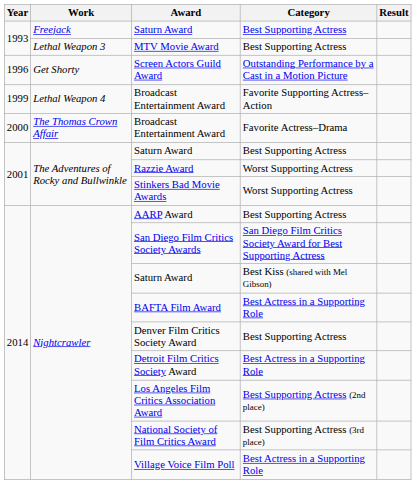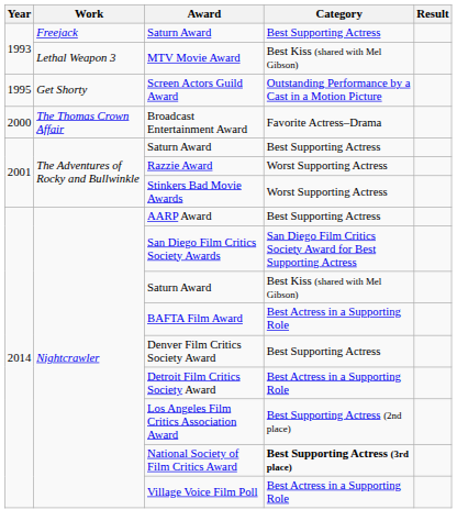 <table class="wikitable sortable">
 <tr>
 <th>Year</th>
 <th>Work</th>
 <th>Award</th>
 <th>Category</th>
 <th class="unsortable">Result</th>
 </tr>
 <tr>
 <td rowspan="2">1993</td>
 <td><em><a href='#'>Freejack</a></em></td>
 <td><a href='#'>Saturn Award</a></td>
 <td><a href='#'>Best Supporting Actress</a></td>
 <td></td>
 </tr>
 <tr>
 <td><em>Lethal Weapon 3</em></td>
 <td><a href='#'>MTV Movie Award</a></td>
-<td>Best Supporting Actress</td>
+<td>Best Kiss <small>(shared with Mel Gibson)</small></td>
 <td></td>
 </tr>
 <tr>
-<td>1996</td>
+<td>1995</td>
 <td><em>Get Shorty</em></td>
 <td><a href='#'>Screen Actors Guild Award</a></td>
 <td><a href='#'>Outstanding Performance by a Cast in a Motion Picture</a></td>
-<td></td>
-</tr>
-<tr>
-<td>1999</td>
-<td><em>Lethal Weapon 4</em></td>
-<td>Broadcast Entertainment Award</td>
-<td>Favorite Supporting Actress–Action</td>
 <td></td>
 </tr>
 <tr>
 <td>2000</td>
 <td><em><a href='#'>The Thomas Crown Affair</a></em></td>
 <td>Broadcast Entertainment Award</td>
 <td>Favorite Actress–Drama</td>
 <td></td>
 </tr>
 <tr>
 <td rowspan="3">2001</td>
 <td rowspan="3"><em>The Adventures of Rocky and Bullwinkle</em></td>
 <td>Saturn Award</td>
 <td>Best Supporting Actress</td>
 <td></td>
 </tr>
 <tr>
 <td><a href='#'>Razzie Award</a></td>
 <td>Worst Supporting Actress</td>
 <td></td>
 </tr>
 <tr>
 <td><a href='#'>Stinkers Bad Movie Awards</a></td>
 <td>Worst Supporting Actress</td>
 <td></td>
 </tr>
 <tr>
 <td rowspan="9">2014</td>
 <td rowspan="9"><em><a href='#'>Nightcrawler</a></em></td>
 <td><a href='#'>AARP</a> Award</td>
 <td>Best Supporting Actress</td>
 <td></td>
 </tr>
 <tr>
 <td><a href='#'>San Diego Film Critics Society Awards</a></td>
 <td><a href='#'>San Diego Film Critics Society Award for Best Supporting Actress</a></td>
 <td></td>
 </tr>
 <tr>
 <td>Saturn Award</td>
 <td>Best Kiss <small>(shared with Mel Gibson)</small></td>
 <td></td>
 </tr>
 <tr>
 <td><a href='#'>BAFTA Film Award</a></td>
 <td><a href='#'>Best Actress in a Supporting Role</a></td>
 <td></td>
 </tr>
 <tr>
 <td>Denver Film Critics Society Award</td>
 <td>Best Supporting Actress</td>
 <td></td>
 </tr>
 <tr>
 <td><a href='#'>Detroit Film Critics Society</a> Award</td>
 <td><a href='#'>Best Actress in a Supporting Role</a></td>
 <td></td>
 </tr>
 <tr>
 <td><a href='#'>Los Angeles Film Critics Association Award</a></td>
 <td><a href='#'>Best Supporting Actress</a> <small>(2nd place)</small><br></td>
 <td></td>
 </tr>
 <tr>
 <td><a href='#'>National Society of Film Critics Award</a></td>
-<td>Best Supporting Actress <small>(3rd place)</small><br></td>
+<td><strong>Best Supporting Actress <small>(3rd place)</small><br></strong></td>
 <td></td>
 </tr>
 <tr>
 <td><a href='#'>Village Voice Film Poll</a></td>
 <td><a href='#'>Best Actress in a Supporting Role</a></td>
 <td></td>
 </tr>
 </table>
